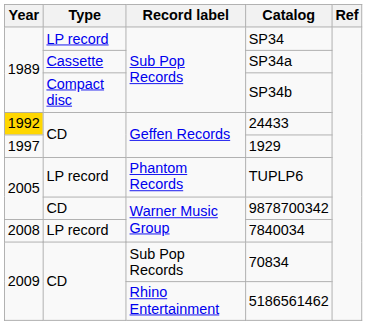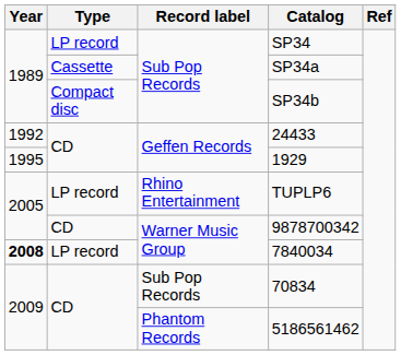 <table class="wikitable">
 <tr>
 <th style="width:35px;">Year</th>
 <th style="width:85px;">Type</th>
 <th style="width:125px;">Record label</th>
 <th style="width:85px;">Catalog</th>
 <th style="width:15px;">Ref</th>
 </tr>
 <tr>
 <td rowspan="3">1989</td>
 <td><a href='#'>LP record</a></td>
 <td rowspan="3"><a href='#'>Sub Pop Records</a></td>
 <td>SP34</td>
 <td rowspan="11"></td>
 </tr>
 <tr>
 <td><a href='#'>Cassette</a></td>
 <td>SP34a</td>
 </tr>
 <tr>
 <td><a href='#'>Compact disc</a></td>
 <td>SP34b</td>
 </tr>
 <tr>
-<td style="background: gold;">1992</td>
+<td>1992</td>
 <td rowspan="2">CD</td>
 <td rowspan="2"><a href='#'>Geffen Records</a></td>
 <td>24433</td>
 </tr>
 <tr>
-<td>1997</td>
+<td>1995</td>
 <td>1929</td>
 </tr>
 <tr>
 <td rowspan="2">2005</td>
 <td>LP record</td>
-<td><a href='#'>Phantom Records</a></td>
+<td><a href='#'>Rhino Entertainment</a></td>
 <td>TUPLP6</td>
 </tr>
 <tr>
 <td>CD</td>
 <td rowspan="2"><a href='#'>Warner Music Group</a></td>
 <td>9878700342</td>
 </tr>
 <tr>
-<td>2008</td>
+<td><strong>2008</strong></td>
 <td rowspan="2">LP record</td>
 <td>7840034</td>
 </tr>
 <tr>
 <td rowspan="3">2009</td>
 <td rowspan="2">Sub Pop Records</td>
 <td rowspan="2">70834</td>
 </tr>
 <tr>
 <td rowspan="2">CD</td>
 </tr>
 <tr>
-<td><a href='#'>Rhino Entertainment</a></td>
+<td><a href='#'>Phantom Records</a></td>
 <td>5186561462</td>
 </tr>
 </table>
